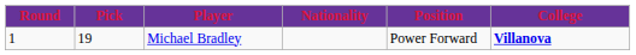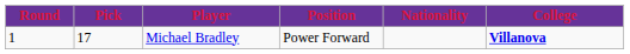 <table class="wikitable sortable sortable">
 <tr>
 <th style="background:#663399;color:#DC143C;" width="10%">Round</th>
 <th style="background:#663399;color:#DC143C;" width="10%">Pick</th>
 <th style="background:#663399;color:#DC143C;" width="20%">Player</th>
+<th style="background:#663399;color:#DC143C;" width="15%">Position</th>
 <th style="background:#663399;color:#DC143C;" width="15%">Nationality</th>
-<th style="background:#663399;color:#DC143C;" width="15%">Position</th>
 <th style="background:#663399;color:#DC143C;" width="20%">College</th>
 </tr>
 <tr>
 <td>1</td>
-<td>19</td>
+<td>17</td>
 <td><a href='#'>Michael Bradley</a></td>
+<td>Power Forward</td>
 <td></td>
-<td>Power Forward</td>
 <td><strong><a href='#'>Villanova</a></strong></td>
 </tr>
 </table>
